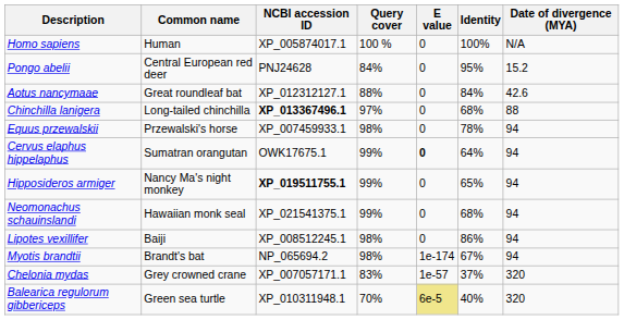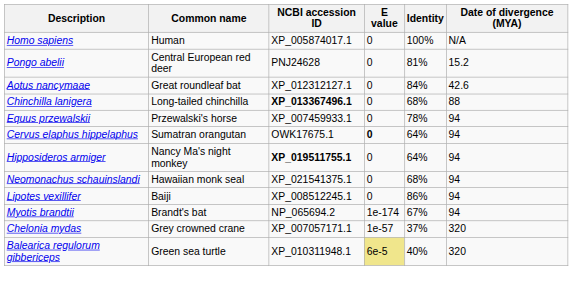 <table class="wikitable">
 <tr>
 <th>Description</th>
 <th>Common name</th>
 <th>NCBI accession ID</th>
-<th>Query cover</th>
 <th>E value</th>
 <th>Identity</th>
 <th>Date of divergence (MYA)</th>
 </tr>
 <tr>
 <td><em><a href='#'>Homo sapiens</a></em></td>
 <td>Human</td>
 <td>XP_005874017.1</td>
-<td>100 %</td>
 <td>0</td>
 <td>100%</td>
 <td>N/A</td>
 </tr>
 <tr>
 <td><em><a href='#'>Pongo abelii</a></em></td>
 <td>Central European red deer</td>
 <td>PNJ24628</td>
-<td>84%</td>
 <td>0</td>
-<td>95%</td>
+<td>81%</td>
 <td>15.2</td>
 </tr>
 <tr>
 <td><em><a href='#'>Aotus nancymaae</a></em></td>
 <td>Great roundleaf bat</td>
 <td>XP_012312127.1</td>
-<td>88%</td>
 <td>0</td>
 <td>84%</td>
 <td>42.6</td>
 </tr>
 <tr>
 <td><em><a href='#'>Chinchilla lanigera</a></em></td>
 <td>Long-tailed chinchilla</td>
 <td><strong>XP_013367496.1</strong></td>
-<td>97%</td>
 <td>0</td>
 <td>68%</td>
 <td>88</td>
 </tr>
 <tr>
 <td><em><a href='#'>Equus przewalskii</a></em></td>
 <td>Przewalski's horse</td>
 <td>XP_007459933.1</td>
-<td>98%</td>
 <td>0</td>
 <td>78%</td>
 <td>94</td>
 </tr>
 <tr>
 <td><em><a href='#'>Cervus elaphus hippelaphus</a></em></td>
 <td>Sumatran orangutan</td>
 <td>OWK17675.1</td>
-<td>99%</td>
 <td><strong>0</strong></td>
 <td>64%</td>
 <td>94</td>
 </tr>
 <tr>
 <td><em><a href='#'>Hipposideros armiger</a></em></td>
 <td>Nancy Ma's night monkey</td>
 <td><strong>XP_019511755.1</strong></td>
-<td>99%</td>
 <td>0</td>
-<td>65%</td>
+<td>64%</td>
 <td>94</td>
 </tr>
 <tr>
 <td><em><a href='#'>Neomonachus schauinslandi</a></em></td>
 <td>Hawaiian monk seal</td>
 <td>XP_021541375.1</td>
-<td>99%</td>
 <td>0</td>
 <td>68%</td>
 <td>94</td>
 </tr>
 <tr>
 <td><em><a href='#'>Lipotes vexillifer</a></em></td>
 <td>Baiji</td>
 <td>XP_008512245.1</td>
-<td>98%</td>
 <td>0</td>
 <td>86%</td>
 <td>94</td>
 </tr>
 <tr>
 <td><em><a href='#'>Myotis brandtii</a></em></td>
 <td>Brandt's bat</td>
 <td>NP_065694.2</td>
-<td>98%</td>
 <td>1e-174</td>
 <td>67%</td>
 <td>94</td>
 </tr>
 <tr>
 <td><em><a href='#'>Chelonia mydas</a></em></td>
 <td>Grey crowned crane</td>
 <td>XP_007057171.1</td>
-<td>83%</td>
 <td>1e-57</td>
 <td>37%</td>
 <td>320</td>
 </tr>
 <tr>
 <td><em><a href='#'>Balearica regulorum gibbericeps</a></em></td>
 <td>Green sea turtle</td>
 <td>XP_010311948.1</td>
-<td>70%</td>
 <td style="background: khaki;">6e-5</td>
 <td>40%</td>
 <td>320</td>
 </tr>
 </table>
